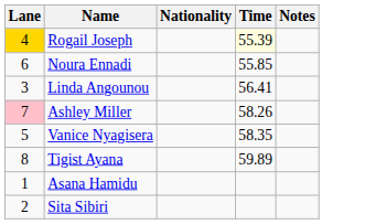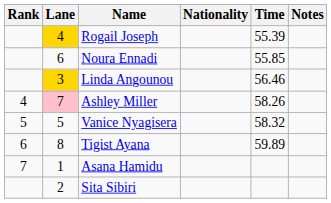 <table class="wikitable sortable" style="text-align:center">
 <tr>
+<th>Rank</th>
 <th>Lane</th>
 <th>Name</th>
 <th>Nationality</th>
 <th>Time</th>
 <th>Notes</th>
 </tr>
 <tr>
+<td></td>
 <td style="background: gold;">4</td>
 <td align=left><a href='#'>Rogail Joseph</a></td>
 <td align=left></td>
-<td style="background: lightyellow;">55.39</td>
+<td>55.39</td>
 <td></td>
 </tr>
 <tr>
+<td></td>
 <td>6</td>
 <td align=left><a href='#'>Noura Ennadi</a></td>
 <td align=left></td>
 <td>55.85</td>
 <td></td>
 </tr>
 <tr>
-<td>3</td>
+<td></td>
+<td style="background: gold;">3</td>
 <td align=left><a href='#'>Linda Angounou</a></td>
 <td align=left></td>
-<td>56.41</td>
+<td>56.46</td>
 <td></td>
 </tr>
 <tr>
+<td>4</td>
 <td style="background: pink;">7</td>
 <td align=left><a href='#'>Ashley Miller</a></td>
 <td align=left></td>
 <td>58.26</td>
 <td></td>
 </tr>
 <tr>
 <td>5</td>
+<td>5</td>
 <td align=left><a href='#'>Vanice Nyagisera</a></td>
 <td align=left></td>
-<td>58.35</td>
+<td>58.32</td>
 <td></td>
 </tr>
 <tr>
+<td>6</td>
 <td>8</td>
 <td align=left><a href='#'>Tigist Ayana</a></td>
 <td align=left></td>
 <td>59.89</td>
 <td></td>
 </tr>
 <tr>
+<td>7</td>
 <td>1</td>
 <td align=left><a href='#'>Asana Hamidu</a></td>
 <td align=left></td>
 <td></td>
 <td></td>
 </tr>
 <tr>
+<td></td>
 <td>2</td>
 <td align=left><a href='#'>Sita Sibiri</a></td>
 <td align=left></td>
 <td></td>
 <td></td>
 </tr>
 </table>
